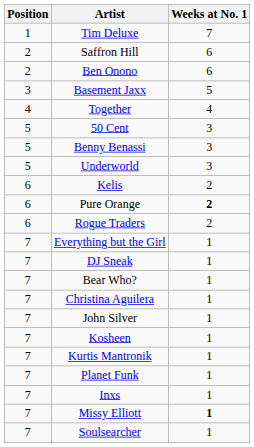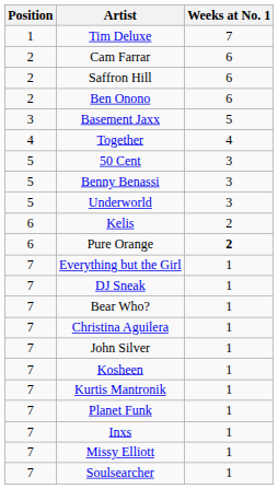 <table class="wikitable">
 <tr>
 <th style="text-align: center;">Position</th>
 <th style="text-align: center;">Artist</th>
 <th style="text-align: center;">Weeks at No. 1</th>
 </tr>
 <tr>
 <td style="text-align: center;">1</td>
 <td style="text-align: center;"><a href='#'>Tim Deluxe</a></td>
 <td style="text-align: center;">7</td>
+</tr>
+<tr>
+<td style="text-align: center;">2</td>
+<td style="text-align: center;">Cam Farrar</td>
+<td style="text-align: center;">6</td>
 </tr>
 <tr>
 <td style="text-align: center;">2</td>
 <td style="text-align: center;">Saffron Hill</td>
 <td style="text-align: center;">6</td>
 </tr>
 <tr>
 <td style="text-align: center;">2</td>
 <td style="text-align: center;"><a href='#'>Ben Onono</a></td>
 <td style="text-align: center;">6</td>
 </tr>
 <tr>
 <td style="text-align: center;">3</td>
 <td style="text-align: center;"><a href='#'>Basement Jaxx</a></td>
 <td style="text-align: center;">5</td>
 </tr>
 <tr>
 <td style="text-align: center;">4</td>
 <td style="text-align: center;"><a href='#'>Together</a></td>
 <td style="text-align: center;">4</td>
 </tr>
 <tr>
 <td style="text-align: center;">5</td>
 <td style="text-align: center;"><a href='#'>50 Cent</a></td>
 <td style="text-align: center;">3</td>
 </tr>
 <tr>
 <td style="text-align: center;">5</td>
 <td style="text-align: center;"><a href='#'>Benny Benassi</a></td>
 <td style="text-align: center;">3</td>
 </tr>
 <tr>
 <td style="text-align: center;">5</td>
 <td style="text-align: center;"><a href='#'>Underworld</a></td>
 <td style="text-align: center;">3</td>
 </tr>
 <tr>
 <td style="text-align: center;">6</td>
 <td style="text-align: center;"><a href='#'>Kelis</a></td>
 <td style="text-align: center;">2</td>
 </tr>
 <tr>
 <td style="text-align: center;">6</td>
 <td style="text-align: center;">Pure Orange</td>
 <td style="text-align: center;"><strong>2</strong></td>
-</tr>
-<tr>
-<td style="text-align: center;">6</td>
-<td style="text-align: center;"><a href='#'>Rogue Traders</a></td>
-<td style="text-align: center;">2</td>
 </tr>
 <tr>
 <td style="text-align: center;">7</td>
 <td style="text-align: center;"><a href='#'>Everything but the Girl</a></td>
 <td style="text-align: center;">1</td>
 </tr>
 <tr>
 <td style="text-align: center;">7</td>
 <td style="text-align: center;"><a href='#'>DJ Sneak</a></td>
 <td style="text-align: center;">1</td>
 </tr>
 <tr>
 <td style="text-align: center;">7</td>
 <td style="text-align: center;">Bear Who?</td>
 <td style="text-align: center;">1</td>
 </tr>
 <tr>
 <td style="text-align: center;">7</td>
 <td style="text-align: center;"><a href='#'>Christina Aguilera</a></td>
 <td style="text-align: center;">1</td>
 </tr>
 <tr>
 <td style="text-align: center;">7</td>
 <td style="text-align: center;">John Silver</td>
 <td style="text-align: center;">1</td>
 </tr>
 <tr>
 <td style="text-align: center;">7</td>
 <td style="text-align: center;"><a href='#'>Kosheen</a></td>
 <td style="text-align: center;">1</td>
 </tr>
 <tr>
 <td style="text-align: center;">7</td>
 <td style="text-align: center;"><a href='#'>Kurtis Mantronik</a></td>
 <td style="text-align: center;">1</td>
 </tr>
 <tr>
 <td style="text-align: center;">7</td>
 <td style="text-align: center;"><a href='#'>Planet Funk</a></td>
 <td style="text-align: center;">1</td>
 </tr>
 <tr>
 <td style="text-align: center;">7</td>
 <td style="text-align: center;"><a href='#'>Inxs</a></td>
 <td style="text-align: center;">1</td>
 </tr>
 <tr>
 <td style="text-align: center;">7</td>
 <td style="text-align: center;"><a href='#'>Missy Elliott</a></td>
-<td style="text-align: center;"><strong>1</strong></td>
+<td style="text-align: center;">1</td>
 </tr>
 <tr>
 <td style="text-align: center;">7</td>
 <td style="text-align: center;"><a href='#'>Soulsearcher</a></td>
 <td style="text-align: center;">1</td>
 </tr>
 </table>
